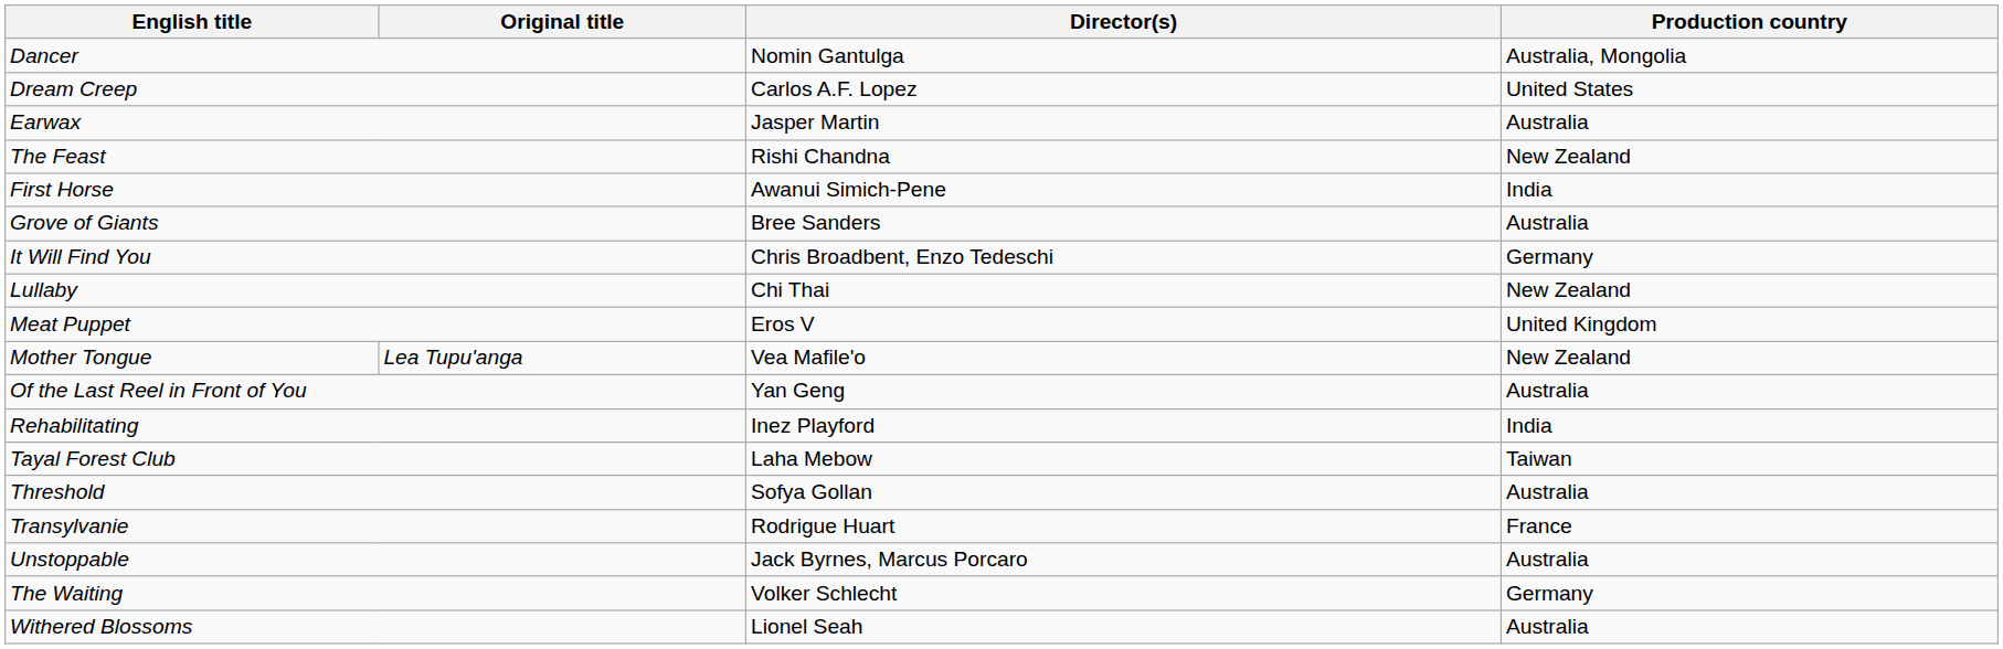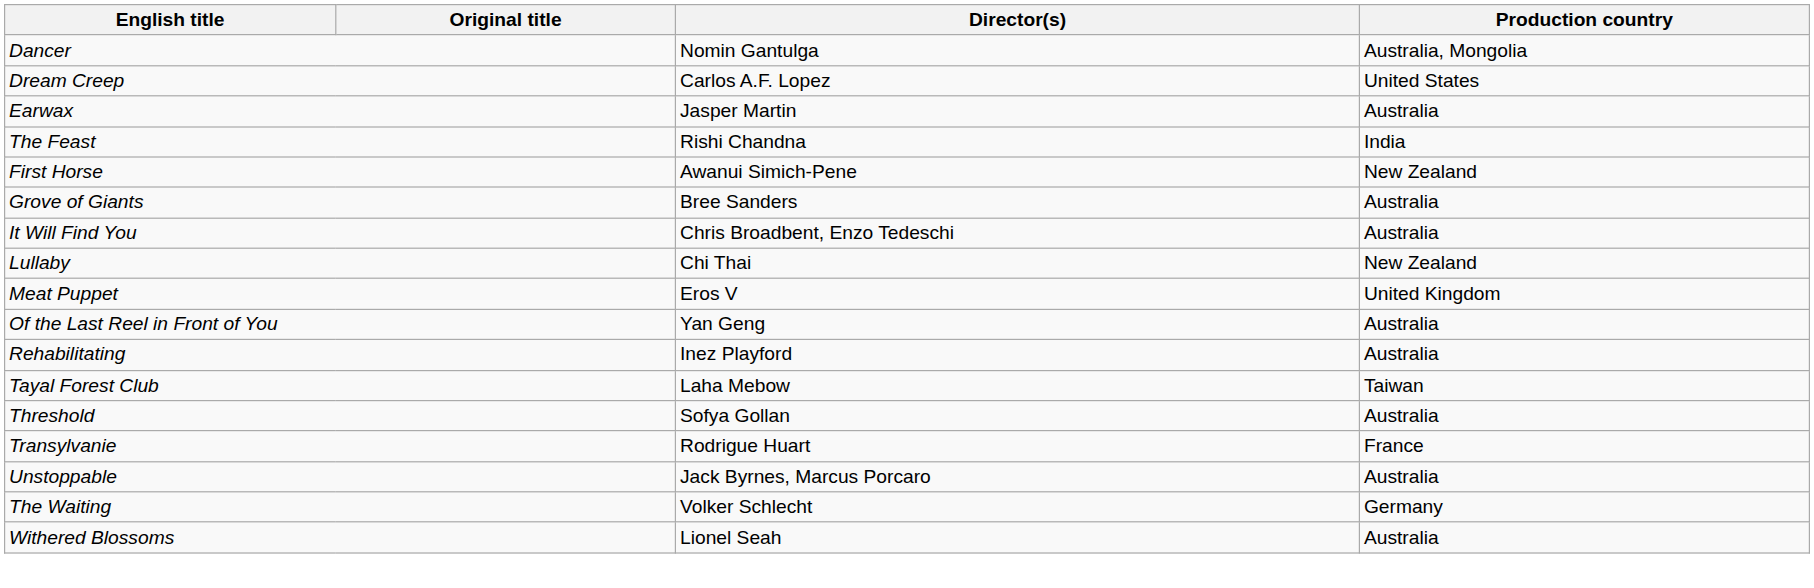 <table class="wikitable" style="width:95%; margin-bottom:2px">
 <tr>
 <th>English title</th>
 <th>Original title</th>
 <th>Director(s)</th>
 <th>Production country</th>
 </tr>
 <tr>
 <td colspan=2><em>Dancer</em></td>
 <td>Nomin Gantulga</td>
 <td>Australia, Mongolia</td>
 </tr>
 <tr>
 <td colspan=2><em>Dream Creep</em></td>
 <td>Carlos A.F. Lopez</td>
 <td>United States</td>
 </tr>
 <tr>
 <td colspan=2><em>Earwax</em></td>
 <td>Jasper Martin</td>
 <td>Australia</td>
 </tr>
 <tr>
 <td colspan=2><em>The Feast</em></td>
 <td>Rishi Chandna</td>
-<td>New Zealand</td>
+<td>India</td>
 </tr>
 <tr>
 <td colspan=2><em>First Horse</em></td>
 <td>Awanui Simich-Pene</td>
-<td>India</td>
+<td>New Zealand</td>
 </tr>
 <tr>
 <td colspan=2><em>Grove of Giants</em></td>
 <td>Bree Sanders</td>
 <td>Australia</td>
 </tr>
 <tr>
 <td colspan=2><em>It Will Find You</em></td>
 <td>Chris Broadbent, Enzo Tedeschi</td>
-<td>Germany</td>
+<td>Australia</td>
 </tr>
 <tr>
 <td colspan=2><em>Lullaby</em></td>
 <td>Chi Thai</td>
 <td>New Zealand</td>
 </tr>
 <tr>
 <td colspan=2><em>Meat Puppet</em></td>
 <td>Eros V</td>
 <td>United Kingdom</td>
 </tr>
 <tr>
-<td><em>Mother Tongue</em></td>
-<td><em>Lea Tupu'anga</em></td>
-<td>Vea Mafile'o</td>
-<td>New Zealand</td>
-</tr>
-<tr>
 <td colspan=2><em>Of the Last Reel in Front of You</em></td>
 <td>Yan Geng</td>
 <td>Australia</td>
 </tr>
 <tr>
 <td colspan=2><em>Rehabilitating</em></td>
 <td>Inez Playford</td>
-<td>India</td>
+<td>Australia</td>
 </tr>
 <tr>
 <td colspan=2><em>Tayal Forest Club</em></td>
 <td>Laha Mebow</td>
 <td>Taiwan</td>
 </tr>
 <tr>
 <td colspan=2><em>Threshold</em></td>
 <td>Sofya Gollan</td>
 <td>Australia</td>
 </tr>
 <tr>
 <td colspan=2><em>Transylvanie</em></td>
 <td>Rodrigue Huart</td>
 <td>France</td>
 </tr>
 <tr>
 <td colspan=2><em>Unstoppable</em></td>
 <td>Jack Byrnes, Marcus Porcaro</td>
 <td>Australia</td>
 </tr>
 <tr>
 <td colspan=2><em>The Waiting</em></td>
 <td>Volker Schlecht</td>
 <td>Germany</td>
 </tr>
 <tr>
 <td colspan=2><em>Withered Blossoms</em></td>
 <td>Lionel Seah</td>
 <td>Australia</td>
 </tr>
 </table>
